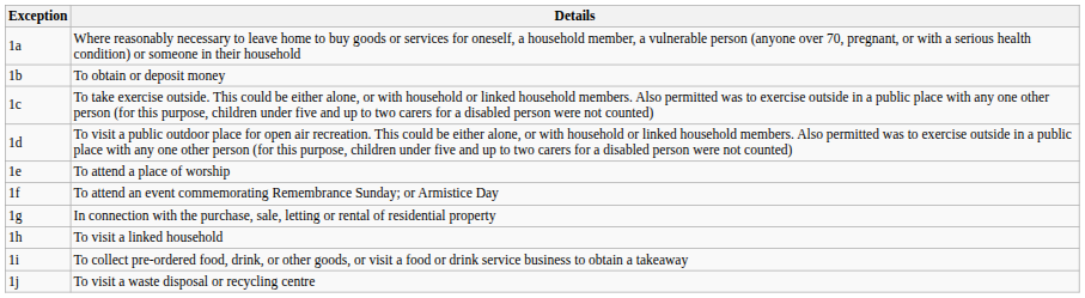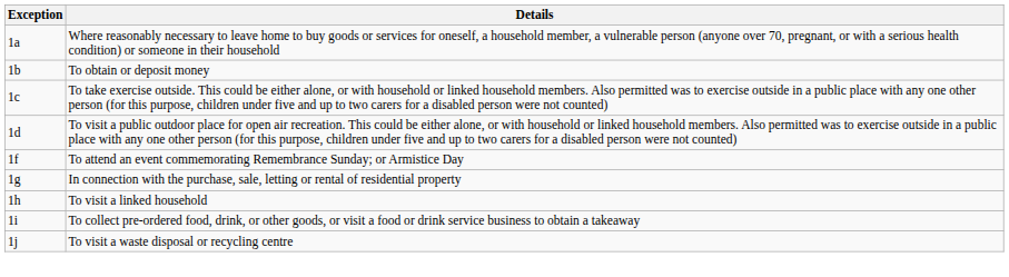 <table class="wikitable">
 <tr>
 <th>Exception</th>
 <th>Details</th>
 </tr>
 <tr>
 <td>1a</td>
 <td>Where reasonably necessary to leave home to buy goods or services for oneself, a household member, a vulnerable person (anyone over 70, pregnant, or with a serious health condition) or someone in their household</td>
 </tr>
 <tr>
 <td>1b</td>
 <td>To obtain or deposit money</td>
 </tr>
 <tr>
 <td>1c</td>
 <td>To take exercise outside. This could be either alone, or with household or linked household members. Also permitted was to exercise outside in a public place with any one other person (for this purpose, children under five and up to two carers for a disabled person were not counted)</td>
 </tr>
 <tr>
 <td>1d</td>
 <td>To visit a public outdoor place for open air recreation. This could be either alone, or with household or linked household members. Also permitted was to exercise outside in a public place with any one other person (for this purpose, children under five and up to two carers for a disabled person were not counted)</td>
 </tr>
 <tr>
-<td>1e</td>
-<td>To attend a place of worship</td>
-</tr>
-<tr>
 <td>1f</td>
 <td>To attend an event commemorating Remembrance Sunday; or Armistice Day</td>
 </tr>
 <tr>
 <td>1g</td>
 <td>In connection with the purchase, sale, letting or rental of residential property</td>
 </tr>
 <tr>
 <td>1h</td>
 <td>To visit a linked household</td>
 </tr>
 <tr>
 <td>1i</td>
 <td>To collect pre-ordered food, drink, or other goods, or visit a food or drink service business to obtain a takeaway</td>
 </tr>
 <tr>
 <td>1j</td>
 <td>To visit a waste disposal or recycling centre</td>
 </tr>
 </table>
